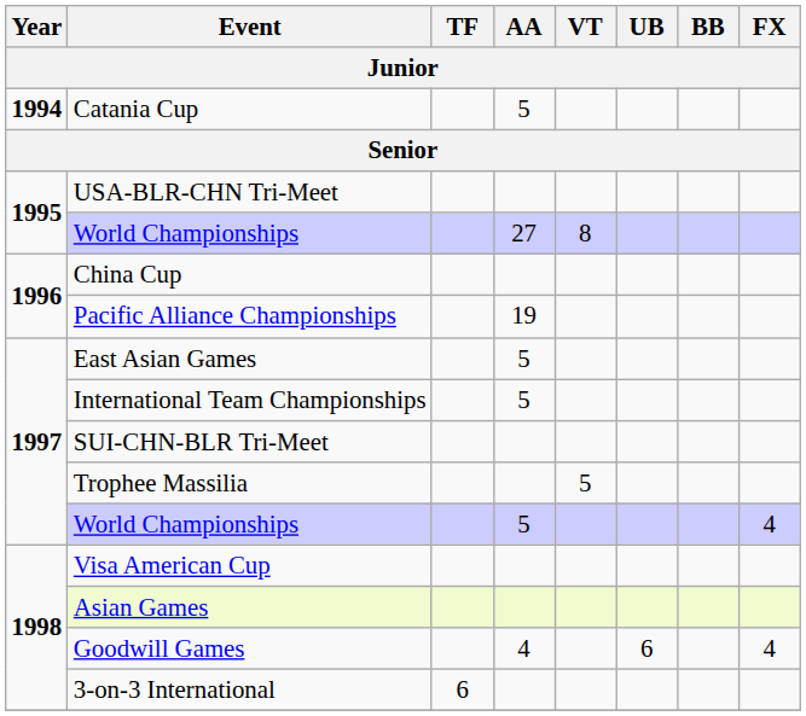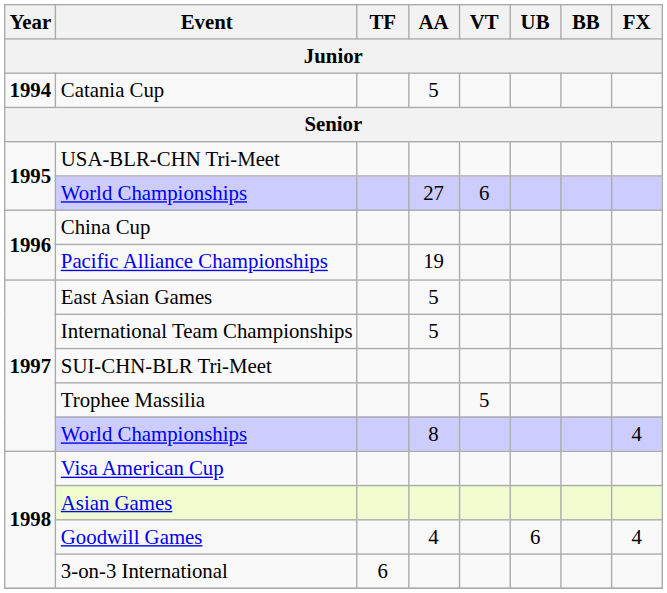 <table class="wikitable" style="text-align:center; font-size:95%;">
 <tr>
 <th align="center">Year</th>
 <th align="center">Event</th>
 <th style="width:30px;">TF</th>
 <th style="width:30px;">AA</th>
 <th style="width:30px;">VT</th>
 <th style="width:30px;">UB</th>
 <th style="width:30px;">BB</th>
 <th style="width:30px;">FX</th>
 </tr>
 <tr>
 <th colspan="8"><strong>Junior</strong></th>
 </tr>
 <tr>
 <td rowspan="1"><strong>1994</strong></td>
 <td align=left>Catania Cup</td>
 <td></td>
 <td>5</td>
 <td></td>
 <td></td>
 <td></td>
 <td></td>
 </tr>
 <tr>
 <th colspan="8"><strong>Senior</strong></th>
 </tr>
 <tr>
 <td rowspan="2"><strong>1995</strong></td>
 <td align=left>USA-BLR-CHN Tri-Meet</td>
 <td></td>
 <td></td>
 <td></td>
 <td></td>
 <td></td>
 <td></td>
 </tr>
 <tr bgcolor=#CCCCFF>
 <td align=left><a href='#'>World Championships</a></td>
 <td></td>
 <td>27</td>
-<td>8</td>
+<td>6</td>
 <td></td>
 <td></td>
 <td></td>
 </tr>
 <tr>
 <td rowspan="2"><strong>1996</strong></td>
 <td align=left>China Cup</td>
 <td></td>
 <td></td>
 <td></td>
 <td></td>
 <td></td>
 <td></td>
 </tr>
 <tr>
 <td align=left><a href='#'>Pacific Alliance Championships</a></td>
 <td></td>
 <td>19</td>
 <td></td>
 <td></td>
 <td></td>
 <td></td>
 </tr>
 <tr>
 <td rowspan="5"><strong>1997</strong></td>
 <td align=left>East Asian Games</td>
 <td></td>
 <td>5</td>
 <td></td>
 <td></td>
 <td></td>
 <td></td>
 </tr>
 <tr>
 <td align=left>International Team Championships</td>
 <td></td>
 <td>5</td>
 <td></td>
 <td></td>
 <td></td>
 <td></td>
 </tr>
 <tr>
 <td align=left>SUI-CHN-BLR Tri-Meet</td>
 <td></td>
 <td></td>
 <td></td>
 <td></td>
 <td></td>
 <td></td>
 </tr>
 <tr>
 <td align=left>Trophee Massilia</td>
 <td></td>
 <td></td>
 <td>5</td>
 <td></td>
 <td></td>
 <td></td>
 </tr>
 <tr bgcolor=#CCCCFF>
 <td align=left><a href='#'>World Championships</a></td>
 <td></td>
-<td>5</td>
+<td>8</td>
 <td></td>
 <td></td>
 <td></td>
 <td>4</td>
 </tr>
 <tr>
 <td rowspan="4"><strong>1998</strong></td>
 <td align=left><a href='#'>Visa American Cup</a></td>
 <td></td>
 <td></td>
 <td></td>
 <td></td>
 <td></td>
 <td></td>
 </tr>
 <tr bgcolor=#F0FCCF>
 <td align=left><a href='#'>Asian Games</a></td>
 <td></td>
 <td></td>
 <td></td>
 <td></td>
 <td></td>
 <td></td>
 </tr>
 <tr>
 <td align=left><a href='#'>Goodwill Games</a></td>
 <td></td>
 <td>4</td>
 <td></td>
 <td>6</td>
 <td></td>
 <td>4</td>
 </tr>
 <tr>
 <td align=left>3-on-3 International</td>
 <td>6</td>
 <td></td>
 <td></td>
 <td></td>
 <td></td>
 <td></td>
 </tr>
 <tr>
 </tr>
 </table>
